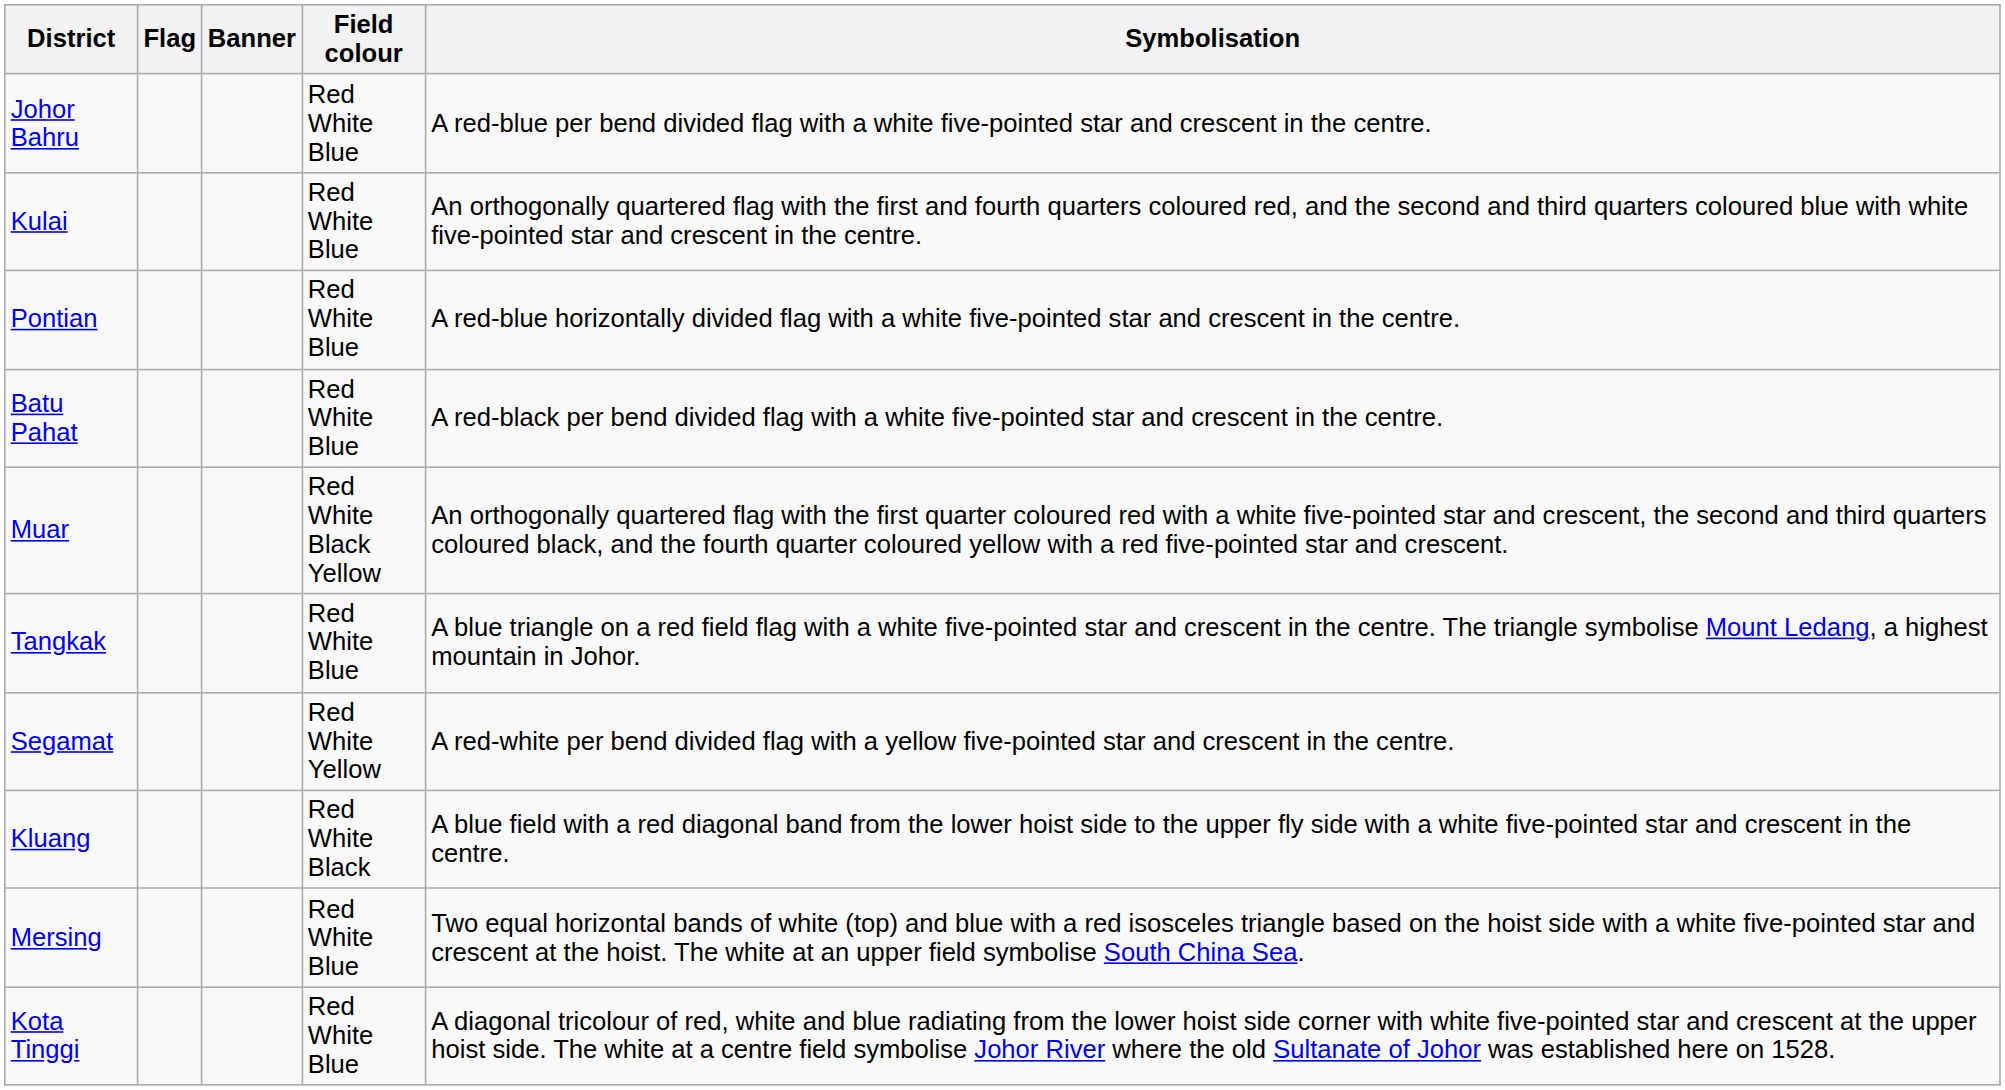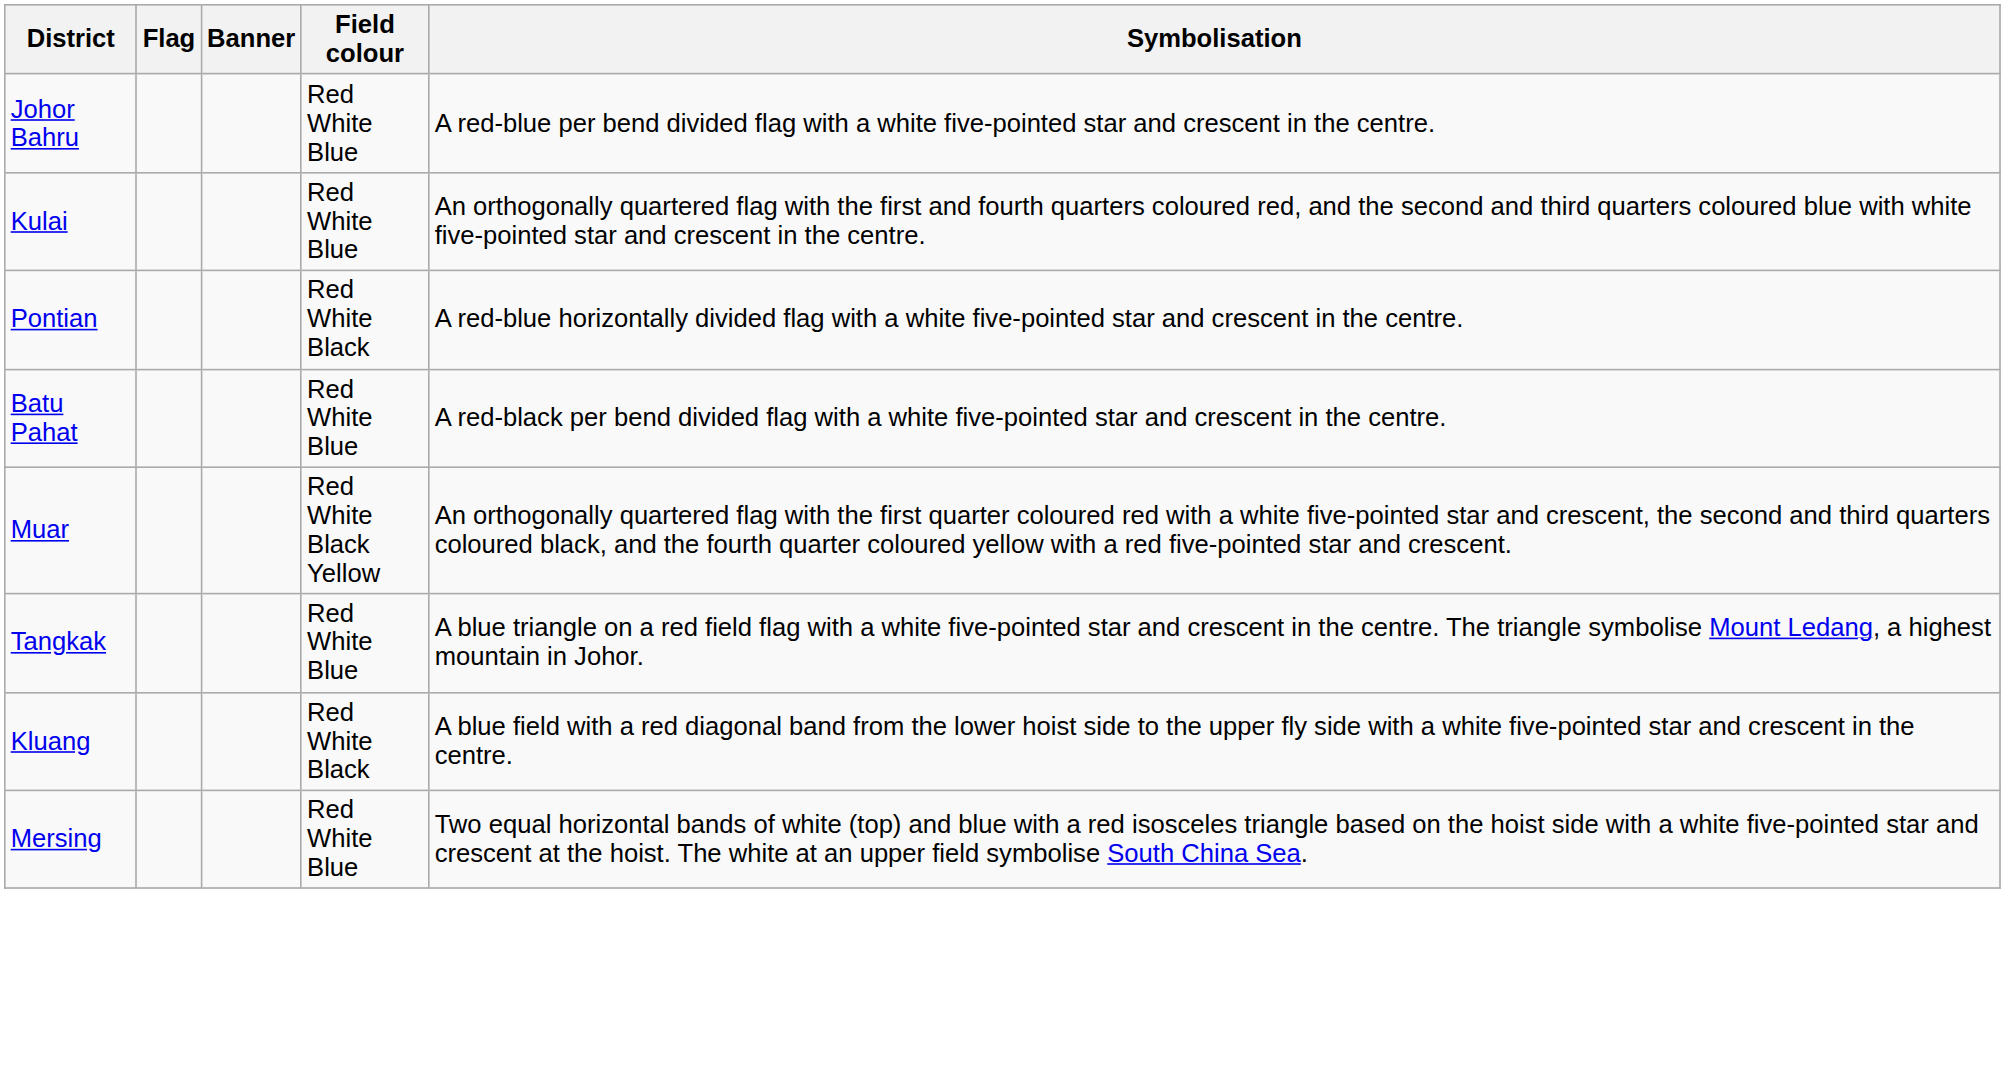 <table class="wikitable">
 <tr>
 <th>District</th>
 <th>Flag</th>
 <th>Banner</th>
 <th>Field colour</th>
 <th>Symbolisation</th>
 </tr>
 <tr>
 <td><a href='#'>Johor Bahru</a></td>
 <td></td>
 <td></td>
 <td>Red<br>White<br>Blue</td>
 <td>A red-blue per bend divided flag with a white five-pointed star and crescent in the centre.</td>
 </tr>
 <tr>
 <td><a href='#'>Kulai</a></td>
 <td></td>
 <td></td>
 <td>Red<br>White<br>Blue</td>
 <td>An orthogonally quartered flag with the first and fourth quarters coloured red, and the second and third quarters coloured blue with white five-pointed star and crescent in the centre.</td>
 </tr>
 <tr>
 <td><a href='#'>Pontian</a></td>
 <td></td>
 <td></td>
-<td>Red<br>White<br>Blue</td>
+<td>Red<br>White<br>Black</td>
 <td>A red-blue horizontally divided flag with a white five-pointed star and crescent in the centre.</td>
 </tr>
 <tr>
 <td><a href='#'>Batu Pahat</a></td>
 <td></td>
 <td></td>
 <td>Red<br>White<br>Blue</td>
 <td>A red-black per bend divided flag with a white five-pointed star and crescent in the centre.</td>
 </tr>
 <tr>
 <td><a href='#'>Muar</a></td>
 <td></td>
 <td></td>
 <td>Red<br>White<br>Black<br>Yellow</td>
 <td>An orthogonally quartered flag with the first quarter coloured red with a white five-pointed star and crescent, the second and third quarters coloured black, and the fourth quarter coloured yellow with a red five-pointed star and crescent.</td>
 </tr>
 <tr>
 <td><a href='#'>Tangkak</a></td>
 <td></td>
 <td></td>
 <td>Red<br>White<br>Blue</td>
 <td>A blue triangle on a red field flag with a white five-pointed star and crescent in the centre. The triangle symbolise <a href='#'>Mount Ledang</a>, a highest mountain in Johor.</td>
 </tr>
 <tr>
-<td><a href='#'>Segamat</a></td>
-<td></td>
-<td></td>
-<td>Red<br>White<br>Yellow</td>
-<td>A red-white per bend divided flag with a yellow five-pointed star and crescent in the centre.</td>
-</tr>
-<tr>
 <td><a href='#'>Kluang</a></td>
 <td></td>
 <td></td>
 <td>Red<br>White<br>Black</td>
 <td>A blue field with a red diagonal band from the lower hoist side to the upper fly side with a white five-pointed star and crescent in the centre.</td>
 </tr>
 <tr>
 <td><a href='#'>Mersing</a></td>
 <td></td>
 <td></td>
 <td>Red<br>White<br>Blue</td>
 <td>Two equal horizontal bands of white (top) and blue with a red isosceles triangle based on the hoist side with a white five-pointed star and crescent at the hoist. The white at an upper field symbolise <a href='#'>South China Sea</a>.</td>
 </tr>
-<tr>
-<td><a href='#'>Kota Tinggi</a></td>
-<td></td>
-<td></td>
-<td>Red<br>White<br>Blue</td>
-<td>A diagonal tricolour of red, white and blue radiating from the lower hoist side corner with white five-pointed star and crescent at the upper hoist side. The white at a centre field symbolise <a href='#'>Johor River</a> where the old <a href='#'>Sultanate of Johor</a> was established here on 1528.</td>
-</tr>
 </table>
